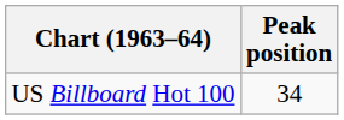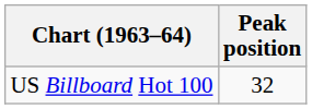 <table class="wikitable">
 <tr>
 <th>Chart (1963–64)</th>
 <th>Peak<br>position</th>
 </tr>
 <tr>
 <td>US <em><a href='#'>Billboard</a></em> <a href='#'>Hot 100</a></td>
-<td style="text-align:center;">34</td>
+<td style="text-align:center;">32</td>
 </tr>
 </table>
